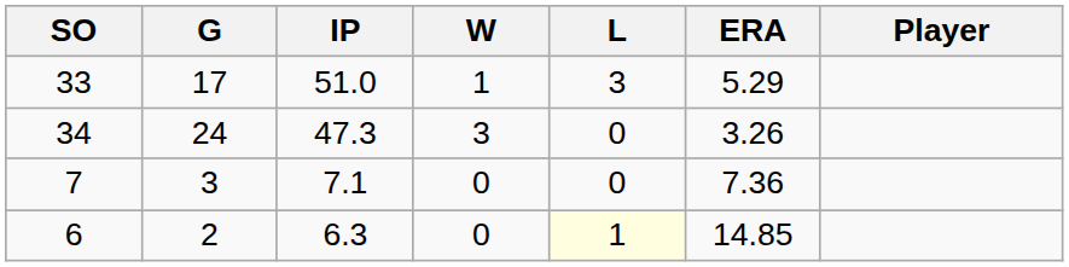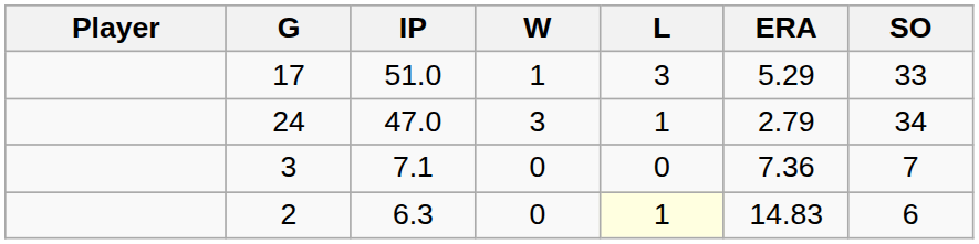 <table class="wikitable sortable">
 <tr>
-<th bgcolor="#DDDDFF" width="9%">SO</th>
+<th bgcolor="#DDDDFF" width="16%">Player</th>
 <th bgcolor="#DDDDFF" width="9%">G</th>
 <th bgcolor="#DDDDFF" width="9%">IP</th>
 <th bgcolor="#DDDDFF" width="9%">W</th>
 <th bgcolor="#DDDDFF" width="9%">L</th>
 <th bgcolor="#DDDDFF" width="9%">ERA</th>
-<th bgcolor="#DDDDFF" width="16%">Player</th>
+<th bgcolor="#DDDDFF" width="9%">SO</th>
 </tr>
 <tr align="center">
-<td>33</td>
+<td></td>
 <td>17</td>
 <td>51.0</td>
 <td>1</td>
 <td>3</td>
 <td>5.29</td>
-<td></td>
+<td>33</td>
 </tr>
 <tr align="center">
+<td></td>
+<td>24</td>
+<td>47.0</td>
+<td>3</td>
+<td>1</td>
+<td>2.79</td>
 <td>34</td>
-<td>24</td>
-<td>47.3</td>
-<td>3</td>
-<td>0</td>
-<td>3.26</td>
-<td></td>
 </tr>
 <tr align="center">
-<td>7</td>
+<td></td>
 <td>3</td>
 <td>7.1</td>
 <td>0</td>
 <td>0</td>
 <td>7.36</td>
-<td></td>
+<td>7</td>
 </tr>
 <tr align="center">
-<td>6</td>
+<td></td>
 <td>2</td>
 <td>6.3</td>
 <td>0</td>
 <td style="background: lightyellow;">1</td>
-<td>14.85</td>
-<td></td>
+<td>14.83</td>
+<td>6</td>
 </tr>
 </table>
